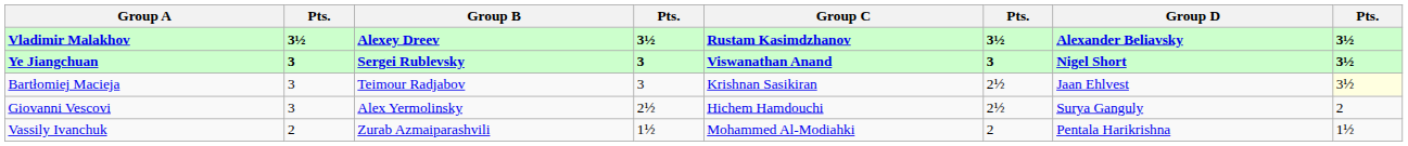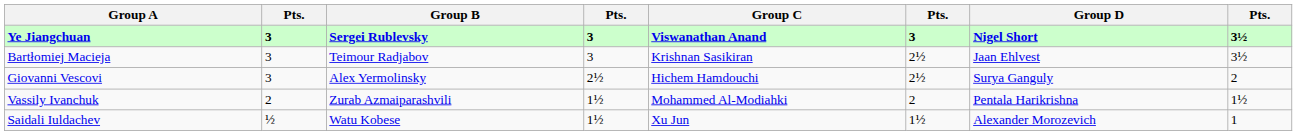 <table class="wikitable" style="width:98%">
 <tr>
 <th width=20%><strong>Group A</strong></th>
 <th width=5%><strong>Pts.</strong></th>
 <th width=20%><strong>Group B</strong></th>
 <th width=5%><strong>Pts.</strong></th>
 <th width=20%><strong>Group C</strong></th>
 <th width=5%><strong>Pts.</strong></th>
 <th width=20%><strong>Group D</strong></th>
 <th width=5%><strong>Pts.</strong></th>
-</tr>
-<tr style="background:#ccffcc;">
-<td> <strong><a href='#'>Vladimir Malakhov</a></strong></td>
-<td><strong>3½</strong></td>
-<td> <strong><a href='#'>Alexey Dreev</a></strong></td>
-<td><strong>3½</strong></td>
-<td> <strong><a href='#'>Rustam Kasimdzhanov</a></strong></td>
-<td><strong>3½</strong></td>
-<td> <strong><a href='#'>Alexander Beliavsky</a></strong></td>
-<td><strong>3½</strong></td>
 </tr>
 <tr style="background:#ccffcc;">
 <td> <strong><a href='#'>Ye Jiangchuan</a></strong></td>
 <td><strong>3</strong></td>
 <td> <strong><a href='#'>Sergei Rublevsky</a></strong></td>
 <td><strong>3</strong></td>
 <td> <strong><a href='#'>Viswanathan Anand</a></strong></td>
 <td><strong>3</strong></td>
 <td> <strong><a href='#'>Nigel Short</a></strong></td>
 <td><strong>3½</strong></td>
 </tr>
 <tr>
 <td> <a href='#'>Bartłomiej Macieja</a></td>
 <td>3</td>
 <td> <a href='#'>Teimour Radjabov</a></td>
 <td>3</td>
 <td> <a href='#'>Krishnan Sasikiran</a></td>
 <td>2½</td>
 <td> <a href='#'>Jaan Ehlvest</a></td>
-<td style="background: lightyellow;">3½</td>
+<td>3½</td>
 </tr>
 <tr>
 <td> <a href='#'>Giovanni Vescovi</a></td>
 <td>3</td>
 <td> <a href='#'>Alex Yermolinsky</a></td>
 <td>2½</td>
 <td> <a href='#'>Hichem Hamdouchi</a></td>
 <td>2½</td>
 <td> <a href='#'>Surya Ganguly</a></td>
 <td>2</td>
 </tr>
 <tr>
 <td> <a href='#'>Vassily Ivanchuk</a></td>
 <td>2</td>
 <td> <a href='#'>Zurab Azmaiparashvili</a></td>
 <td>1½</td>
 <td> <a href='#'>Mohammed Al-Modiahki</a></td>
 <td>2</td>
 <td> <a href='#'>Pentala Harikrishna</a></td>
 <td>1½</td>
 </tr>
+<tr>
+<td> <a href='#'>Saidali Iuldachev</a></td>
+<td>½</td>
+<td> <a href='#'>Watu Kobese</a></td>
+<td>1½</td>
+<td> <a href='#'>Xu Jun</a></td>
+<td>1½</td>
+<td> <a href='#'>Alexander Morozevich</a></td>
+<td>1</td>
+</tr>
 </table>
